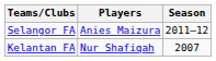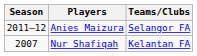 <table class="wikitable" style="font-size:90%;">
 <tr>
+<th>Season</th>
+<th>Players</th>
 <th>Teams/Clubs</th>
-<th>Players</th>
-<th>Season</th>
 </tr>
 <tr>
+<td align=center>2011–12</td>
+<td> <a href='#'>Anies Maizura</a></td>
 <td> <a href='#'>Selangor FA</a></td>
-<td> <a href='#'>Anies Maizura</a></td>
-<td align=center>2011–12</td>
 </tr>
 <tr>
+<td align=center>2007</td>
+<td> <a href='#'>Nur Shafiqah</a></td>
 <td> <a href='#'>Kelantan FA</a></td>
-<td> <a href='#'>Nur Shafiqah</a></td>
-<td align=center>2007</td>
 </tr>
 </table>
